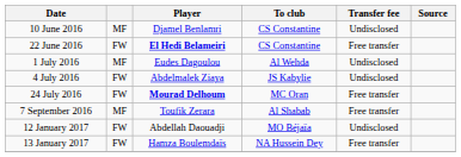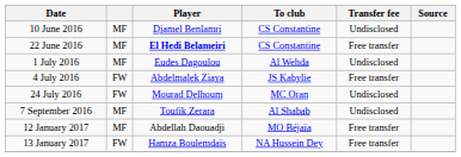 <table class="wikitable sortable" style="width:70%; text-align:center; font-size:85%; text-align:centre;">
 <tr>
 <th>Date</th>
 <th></th>
 <th>Player</th>
 <th>To club</th>
 <th>Transfer fee</th>
 <th>Source</th>
 </tr>
 <tr>
 <td>10 June 2016</td>
 <td>MF</td>
 <td> <a href='#'>Djamel Benlamri</a></td>
 <td><a href='#'>CS Constantine</a></td>
 <td>Undisclosed</td>
 <td></td>
 </tr>
 <tr>
 <td>22 June 2016</td>
-<td>FW</td>
+<td>MF</td>
 <td><strong> <a href='#'>El Hedi Belameiri</a></strong></td>
 <td><a href='#'>CS Constantine</a></td>
 <td>Free transfer</td>
 <td></td>
 </tr>
 <tr>
 <td>1 July 2016</td>
 <td>MF</td>
 <td> <a href='#'>Eudes Dagoulou</a></td>
 <td> <a href='#'>Al Wehda</a></td>
 <td>Undisclosed</td>
 <td></td>
 </tr>
 <tr>
 <td>4 July 2016</td>
 <td>FW</td>
 <td> <a href='#'>Abdelmalek Ziaya</a></td>
 <td><a href='#'>JS Kabylie</a></td>
-<td>Undisclosed</td>
+<td>Free transfer</td>
 <td></td>
 </tr>
 <tr>
 <td>24 July 2016</td>
 <td>FW</td>
-<td><strong> <a href='#'>Mourad Delhoum</a></strong></td>
+<td> <a href='#'>Mourad Delhoum</a></td>
 <td><a href='#'>MC Oran</a></td>
-<td>Free transfer</td>
+<td>Undisclosed</td>
 <td></td>
 </tr>
 <tr>
 <td>7 September 2016</td>
 <td>MF</td>
 <td> <a href='#'>Toufik Zerara</a></td>
 <td> <a href='#'>Al Shabab</a></td>
-<td>Free transfer</td>
+<td>Undisclosed</td>
 <td></td>
 </tr>
 <tr>
 <td>12 January 2017</td>
-<td>FW</td>
+<td>MF</td>
 <td> Abdellah Daouadji</td>
 <td><a href='#'>MO Béjaïa</a></td>
-<td>Undisclosed</td>
+<td>Free transfer</td>
 <td></td>
 </tr>
 <tr>
 <td>13 January 2017</td>
 <td>FW</td>
 <td> <a href='#'>Hamza Boulemdaïs</a></td>
 <td><a href='#'>NA Hussein Dey</a></td>
 <td>Free transfer</td>
 <td></td>
 </tr>
 <tr>
 </tr>
 </table>
